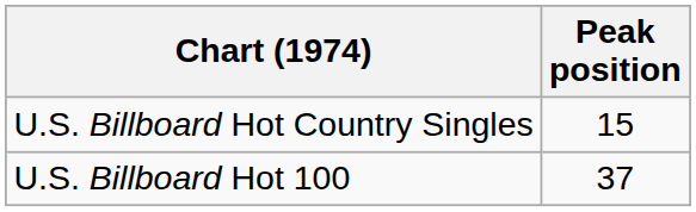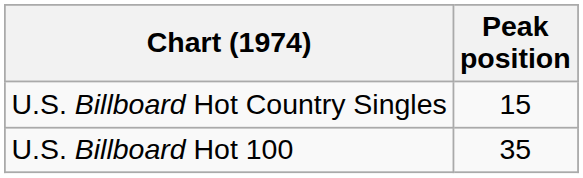 <table class="wikitable sortable">
 <tr>
 <th align="left">Chart (1974)</th>
 <th style="text-align:center;">Peak<br>position</th>
 </tr>
 <tr>
 <td align="left">U.S. <em>Billboard</em> Hot Country Singles</td>
 <td style="text-align:center;">15</td>
 </tr>
 <tr>
 <td align="left">U.S. <em>Billboard</em> Hot 100</td>
-<td style="text-align:center;">37</td>
+<td style="text-align:center;">35</td>
 </tr>
 </table>
